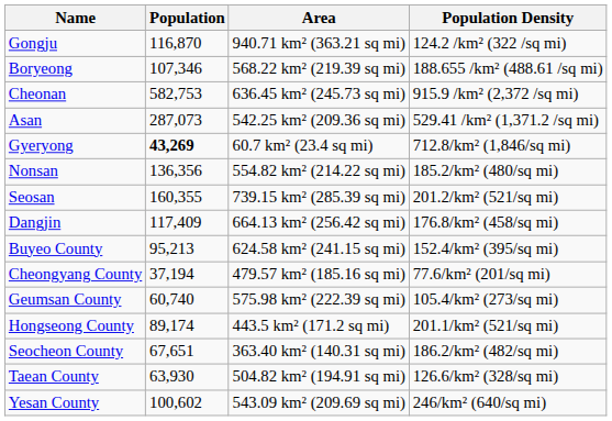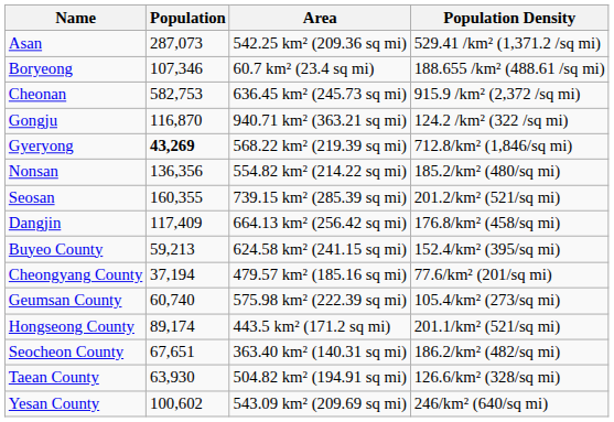 <table class="wikitable sortable">
 <tr>
 <th>Name</th>
 <th>Population</th>
 <th>Area</th>
 <th>Population Density</th>
 </tr>
 <tr>
-<td><a href='#'>Gongju</a></td>
-<td>116,870</td>
-<td>940.71 km² (363.21 sq mi)</td>
-<td>124.2 /km² (322 /sq mi)</td>
+<td><a href='#'>Asan</a></td>
+<td>287,073</td>
+<td>542.25 km² (209.36 sq mi)</td>
+<td>529.41 /km² (1,371.2 /sq mi)</td>
 </tr>
 <tr>
 <td><a href='#'>Boryeong</a></td>
 <td>107,346</td>
-<td>568.22 km² (219.39 sq mi)</td>
+<td>60.7 km² (23.4 sq mi)</td>
 <td>188.655 /km² (488.61 /sq mi)</td>
 </tr>
 <tr>
 <td><a href='#'>Cheonan</a></td>
 <td>582,753</td>
 <td>636.45 km² (245.73 sq mi)</td>
 <td>915.9 /km² (2,372 /sq mi)</td>
 </tr>
 <tr>
-<td><a href='#'>Asan</a></td>
-<td>287,073</td>
-<td>542.25 km² (209.36 sq mi)</td>
-<td>529.41 /km² (1,371.2 /sq mi)</td>
+<td><a href='#'>Gongju</a></td>
+<td>116,870</td>
+<td>940.71 km² (363.21 sq mi)</td>
+<td>124.2 /km² (322 /sq mi)</td>
 </tr>
 <tr>
 <td><a href='#'>Gyeryong</a></td>
 <td><strong>43,269</strong></td>
-<td>60.7 km² (23.4 sq mi)</td>
+<td>568.22 km² (219.39 sq mi)</td>
 <td>712.8/km² (1,846/sq mi)</td>
 </tr>
 <tr>
 <td><a href='#'>Nonsan</a></td>
 <td>136,356</td>
 <td>554.82 km² (214.22 sq mi)</td>
 <td>185.2/km² (480/sq mi)</td>
 </tr>
 <tr>
 <td><a href='#'>Seosan</a></td>
 <td>160,355</td>
 <td>739.15 km² (285.39 sq mi)</td>
 <td>201.2/km² (521/sq mi)</td>
 </tr>
 <tr>
 <td><a href='#'>Dangjin</a></td>
 <td>117,409</td>
 <td>664.13 km² (256.42 sq mi)</td>
 <td>176.8/km² (458/sq mi)</td>
 </tr>
 <tr>
 <td><a href='#'>Buyeo County</a></td>
-<td>95,213</td>
+<td>59,213</td>
 <td>624.58 km² (241.15 sq mi)</td>
 <td>152.4/km² (395/sq mi)</td>
 </tr>
 <tr>
 <td><a href='#'>Cheongyang County</a></td>
 <td>37,194</td>
 <td>479.57 km² (185.16 sq mi)</td>
 <td>77.6/km² (201/sq mi)</td>
 </tr>
 <tr>
 <td><a href='#'>Geumsan County</a></td>
 <td>60,740</td>
 <td>575.98 km² (222.39 sq mi)</td>
 <td>105.4/km² (273/sq mi)</td>
 </tr>
 <tr>
 <td><a href='#'>Hongseong County</a></td>
 <td>89,174</td>
 <td>443.5 km² (171.2 sq mi)</td>
 <td>201.1/km² (521/sq mi)</td>
 </tr>
 <tr>
 <td><a href='#'>Seocheon County</a></td>
 <td>67,651</td>
 <td>363.40 km² (140.31 sq mi)</td>
 <td>186.2/km² (482/sq mi)</td>
 </tr>
 <tr>
 <td><a href='#'>Taean County</a></td>
 <td>63,930</td>
 <td>504.82 km² (194.91 sq mi)</td>
 <td>126.6/km² (328/sq mi)</td>
 </tr>
 <tr>
 <td><a href='#'>Yesan County</a></td>
 <td>100,602</td>
 <td>543.09 km² (209.69 sq mi)</td>
 <td>246/km² (640/sq mi)</td>
 </tr>
 </table>
